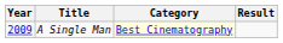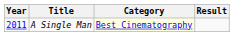 <table class="wikitable">
 <tr>
 <th>Year</th>
 <th>Title</th>
 <th>Category</th>
 <th>Result</th>
 </tr>
 <tr>
-<td><a href='#'>2009</a></td>
+<td><a href='#'>2011</a></td>
 <td><em>A Single Man</em></td>
 <td style="background: lightyellow;"><a href='#'>Best Cinematography</a></td>
 <td></td>
 </tr>
 </table>
